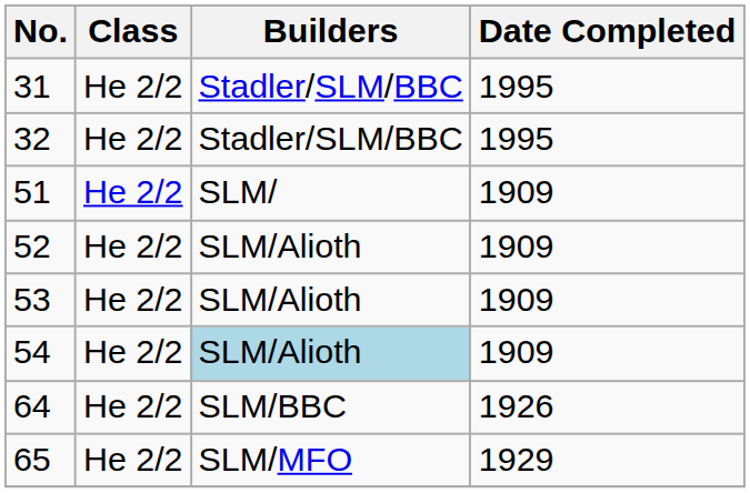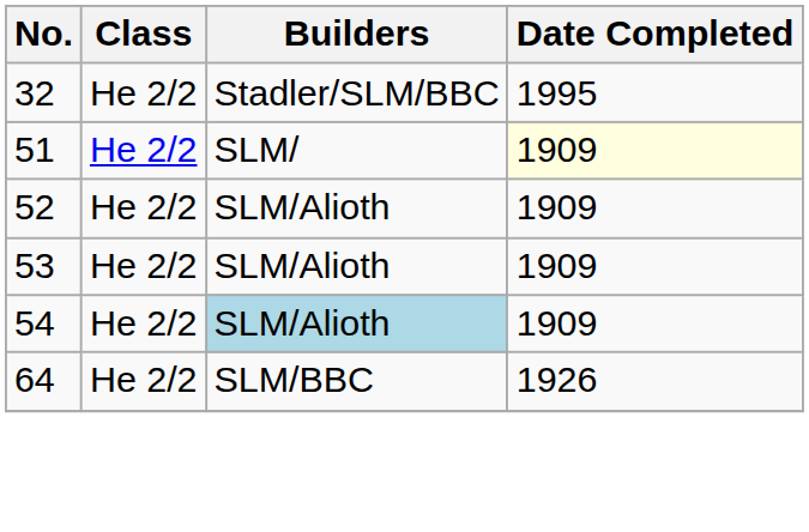 <table class="wikitable">
 <tr>
 <th>No.</th>
 <th>Class</th>
 <th>Builders</th>
 <th>Date Completed</th>
-</tr>
-<tr>
-<td>31</td>
-<td>He 2/2</td>
-<td><a href='#'>Stadler</a>/<a href='#'>SLM</a>/<a href='#'>BBC</a></td>
-<td>1995</td>
 </tr>
 <tr>
 <td>32</td>
 <td>He 2/2</td>
 <td>Stadler/SLM/BBC</td>
 <td>1995</td>
 </tr>
 <tr>
 <td>51</td>
 <td><a href='#'>He 2/2</a></td>
 <td>SLM/</td>
-<td>1909</td>
+<td style="background: lightyellow;">1909</td>
 </tr>
 <tr>
 <td>52</td>
 <td>He 2/2</td>
 <td>SLM/Alioth</td>
 <td>1909</td>
 </tr>
 <tr>
 <td>53</td>
 <td>He 2/2</td>
 <td>SLM/Alioth</td>
 <td>1909</td>
 </tr>
 <tr>
 <td>54</td>
 <td>He 2/2</td>
 <td style="background: lightblue;">SLM/Alioth</td>
 <td>1909</td>
 </tr>
 <tr>
 <td>64</td>
 <td>He 2/2</td>
 <td>SLM/BBC</td>
 <td>1926</td>
 </tr>
 <tr>
-<td>65</td>
-<td>He 2/2</td>
-<td>SLM/<a href='#'>MFO</a></td>
-<td>1929</td>
-</tr>
-<tr>
 </tr>
 </table>
